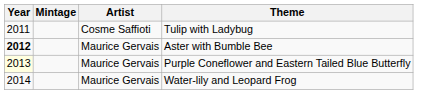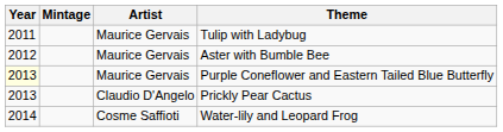 <table class="wikitable sortable">
 <tr>
 <th>Year</th>
 <th>Mintage</th>
 <th>Artist</th>
 <th>Theme</th>
 </tr>
 <tr>
 <td>2011</td>
 <td></td>
-<td>Cosme Saffioti</td>
+<td>Maurice Gervais</td>
 <td>Tulip with Ladybug</td>
 </tr>
 <tr>
-<td><strong>2012</strong></td>
+<td>2012</td>
 <td></td>
 <td>Maurice Gervais</td>
 <td>Aster with Bumble Bee</td>
 </tr>
 <tr>
 <td style="background: lightyellow;">2013</td>
 <td></td>
 <td>Maurice Gervais</td>
 <td>Purple Coneflower and Eastern Tailed Blue Butterfly</td>
 </tr>
 <tr>
+<td>2013</td>
+<td></td>
+<td>Claudio D'Angelo</td>
+<td>Prickly Pear Cactus</td>
+</tr>
+<tr>
 <td>2014</td>
 <td></td>
-<td>Maurice Gervais</td>
+<td>Cosme Saffioti</td>
 <td>Water-lily and Leopard Frog</td>
 </tr>
 </table>
